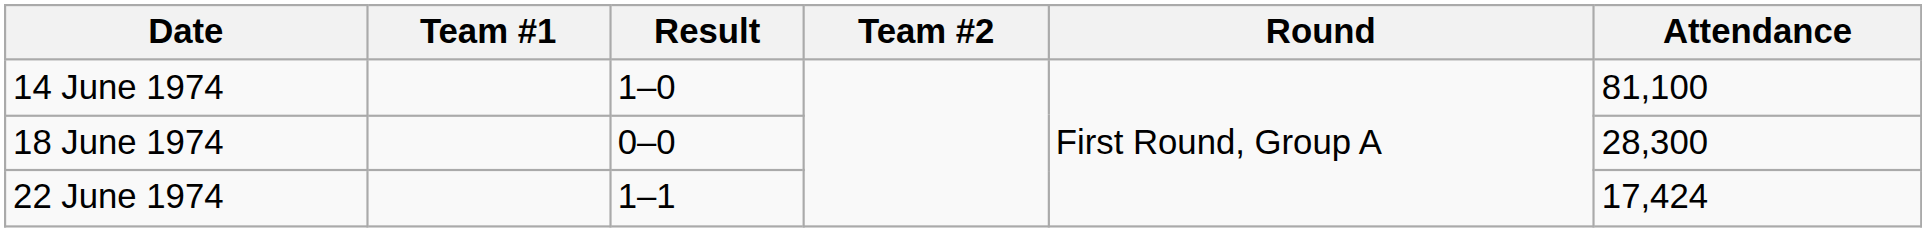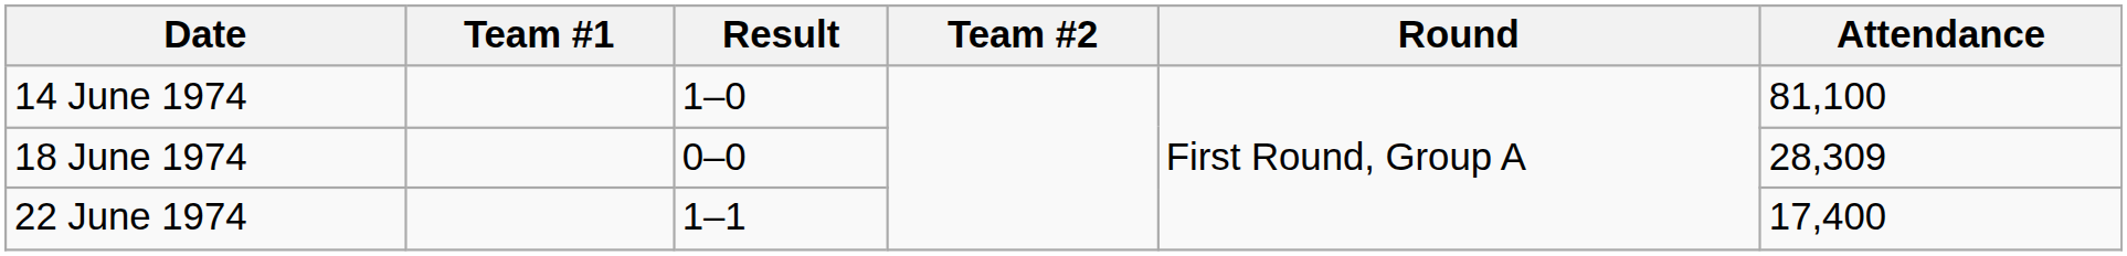 <table class="wikitable" style="text-align:left; width:100%;">
 <tr>
 <th>Date</th>
 <th>Team #1</th>
 <th>Result</th>
 <th>Team #2</th>
 <th>Round</th>
 <th>Attendance</th>
 </tr>
 <tr>
 <td>14 June 1974</td>
 <td></td>
 <td>1–0</td>
 <td rowspan="3"></td>
 <td rowspan="3">First Round, Group A</td>
 <td>81,100</td>
 </tr>
 <tr>
 <td>18 June 1974</td>
 <td></td>
 <td>0–0</td>
-<td>28,300</td>
+<td>28,309</td>
 </tr>
 <tr>
 <td>22 June 1974</td>
 <td></td>
 <td>1–1</td>
-<td>17,424</td>
+<td>17,400</td>
 </tr>
 </table>
